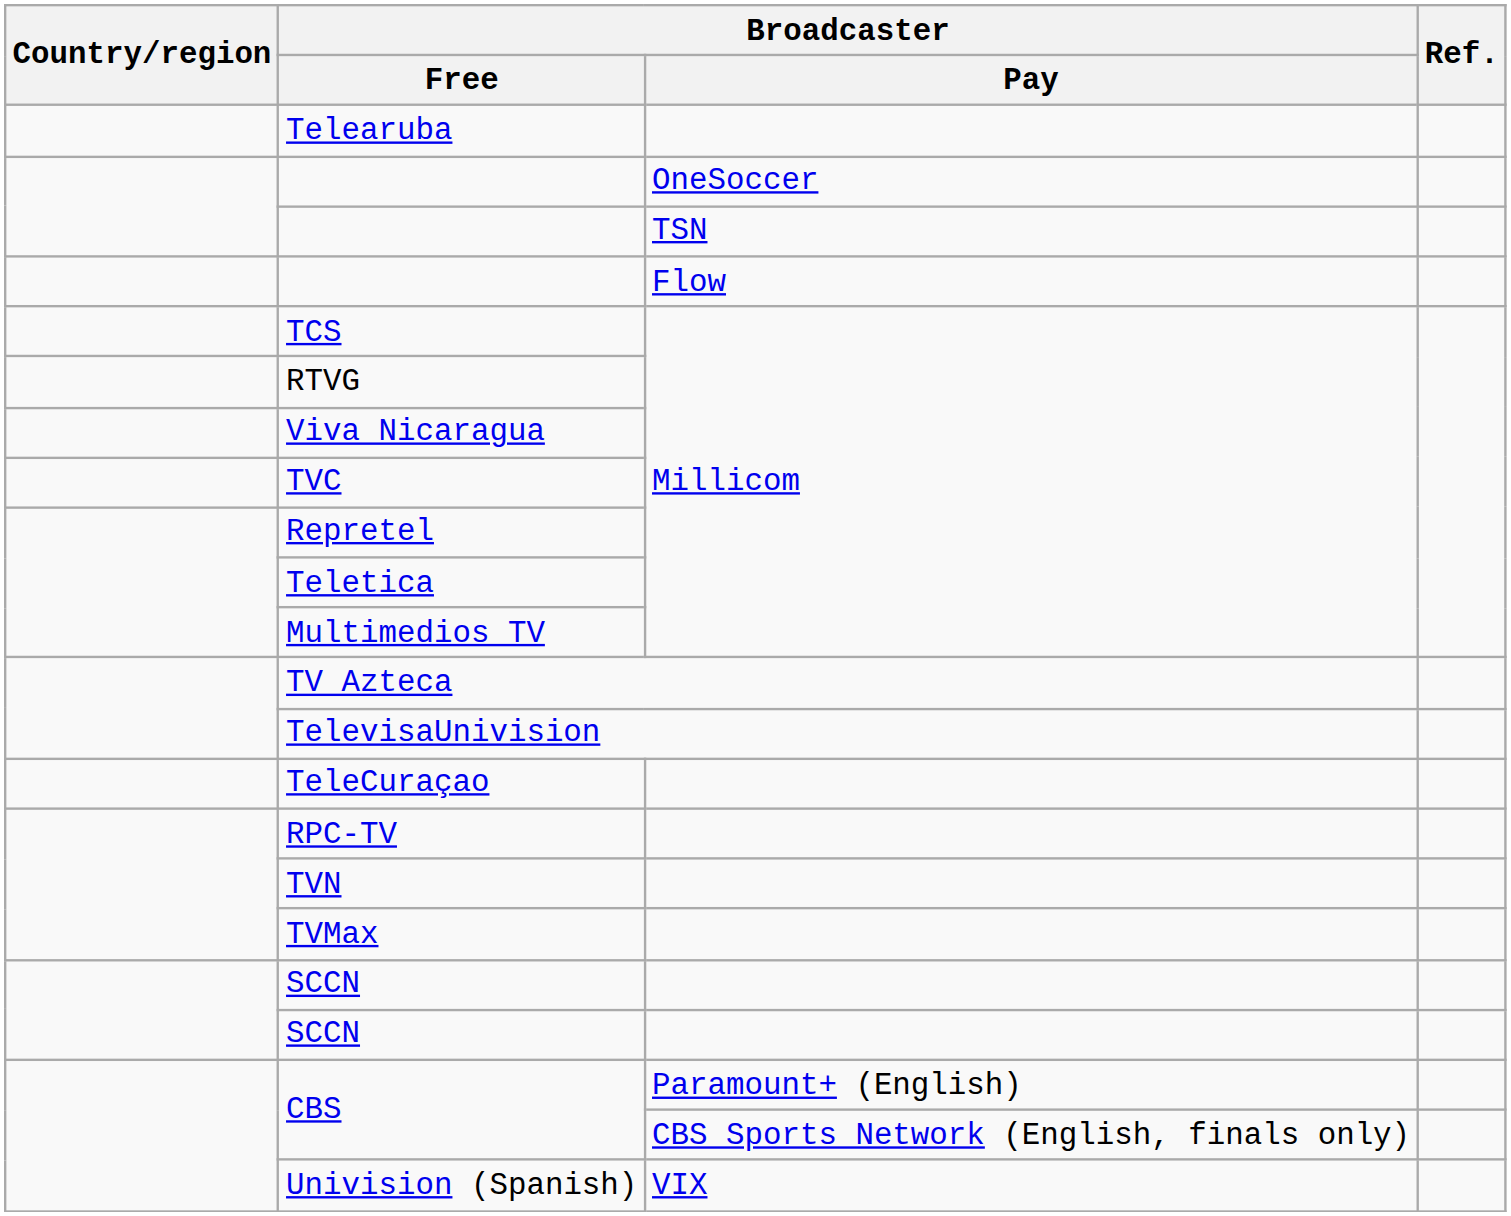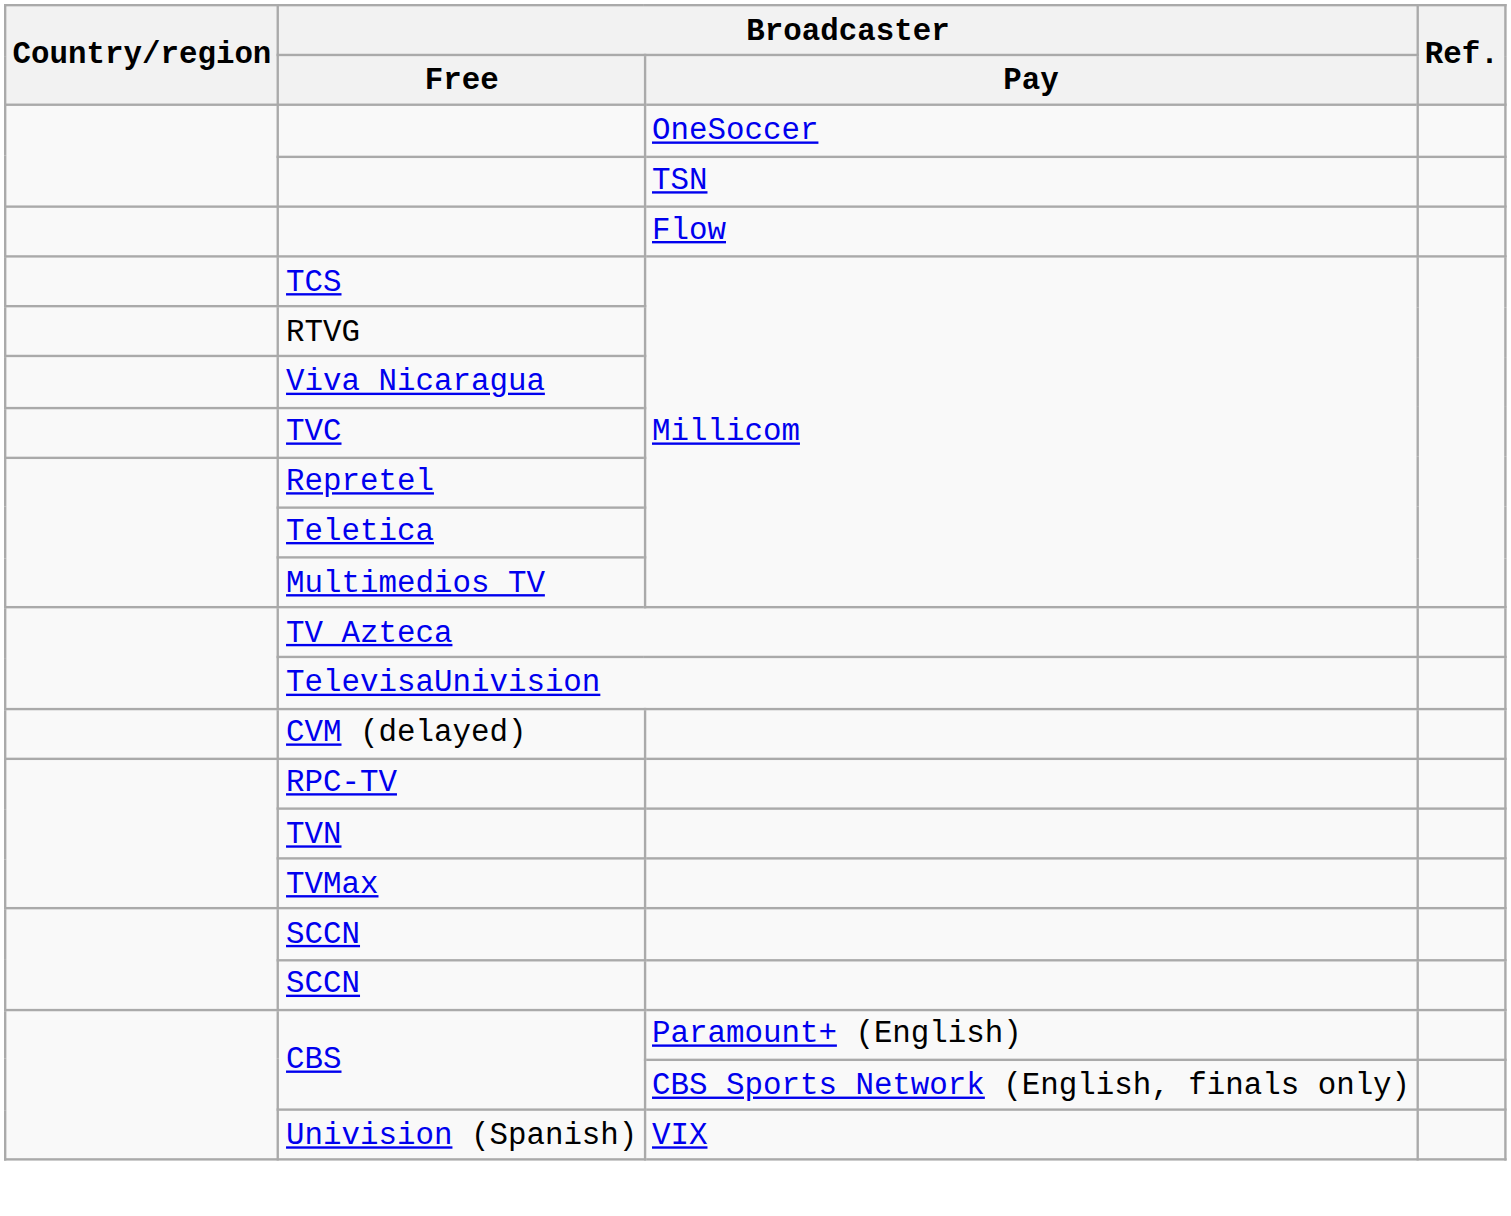 <table class="wikitable">
 <tr>
 <th rowspan="2">Country/region</th>
 <th colspan="2">Broadcaster</th>
 <th rowspan="2">Ref.</th>
 </tr>
 <tr>
 <th>Free</th>
 <th>Pay</th>
-</tr>
-<tr>
-<td></td>
-<td><a href='#'>Telearuba</a></td>
-<td></td>
-<td></td>
 </tr>
 <tr>
 <td rowspan="2"></td>
 <td></td>
 <td><a href='#'>OneSoccer</a></td>
 <td></td>
 </tr>
 <tr>
 <td></td>
 <td><a href='#'>TSN</a></td>
 <td></td>
 </tr>
 <tr>
 <td></td>
 <td></td>
 <td><a href='#'>Flow</a></td>
 <td></td>
 </tr>
 <tr>
 <td></td>
 <td><a href='#'>TCS</a></td>
 <td rowspan="7"><a href='#'>Millicom</a></td>
 <td rowspan="7"></td>
 </tr>
 <tr>
 <td></td>
 <td>RTVG</td>
 </tr>
 <tr>
 <td></td>
 <td><a href='#'>Viva Nicaragua</a></td>
 </tr>
 <tr>
 <td></td>
 <td><a href='#'>TVC</a></td>
 </tr>
 <tr>
 <td rowspan="3"></td>
 <td><a href='#'>Repretel</a></td>
 </tr>
 <tr>
 <td><a href='#'>Teletica</a></td>
 </tr>
 <tr>
 <td><a href='#'>Multimedios TV</a></td>
 </tr>
 <tr>
 <td rowspan="2"></td>
 <td colspan="2"><a href='#'>TV Azteca</a></td>
 <td></td>
 </tr>
 <tr>
 <td colspan="2"><a href='#'>TelevisaUnivision</a></td>
 <td></td>
 </tr>
 <tr>
 <td></td>
-<td><a href='#'>TeleCuraçao</a></td>
+<td><a href='#'>CVM</a> (delayed)</td>
 <td></td>
 <td></td>
 </tr>
 <tr>
 <td rowspan="3"></td>
 <td><a href='#'>RPC-TV</a></td>
 <td></td>
 <td></td>
 </tr>
 <tr>
 <td><a href='#'>TVN</a></td>
 <td></td>
 <td></td>
 </tr>
 <tr>
 <td><a href='#'>TVMax</a></td>
 <td></td>
 <td></td>
 </tr>
 <tr>
 <td rowspan="2"></td>
 <td><a href='#'>SCCN</a></td>
 <td></td>
 <td></td>
 </tr>
 <tr>
 <td><a href='#'>SCCN</a></td>
 <td></td>
 <td></td>
 </tr>
 <tr>
 <td rowspan="3"></td>
 <td rowspan="2"><a href='#'>CBS</a></td>
 <td><a href='#'>Paramount+</a> (English)</td>
 <td></td>
 </tr>
 <tr>
 <td><a href='#'>CBS Sports Network</a> (English, finals only)</td>
 <td></td>
 </tr>
 <tr>
 <td><a href='#'>Univision</a> (Spanish)</td>
 <td><a href='#'>VIX</a></td>
 <td></td>
 </tr>
 </table>
